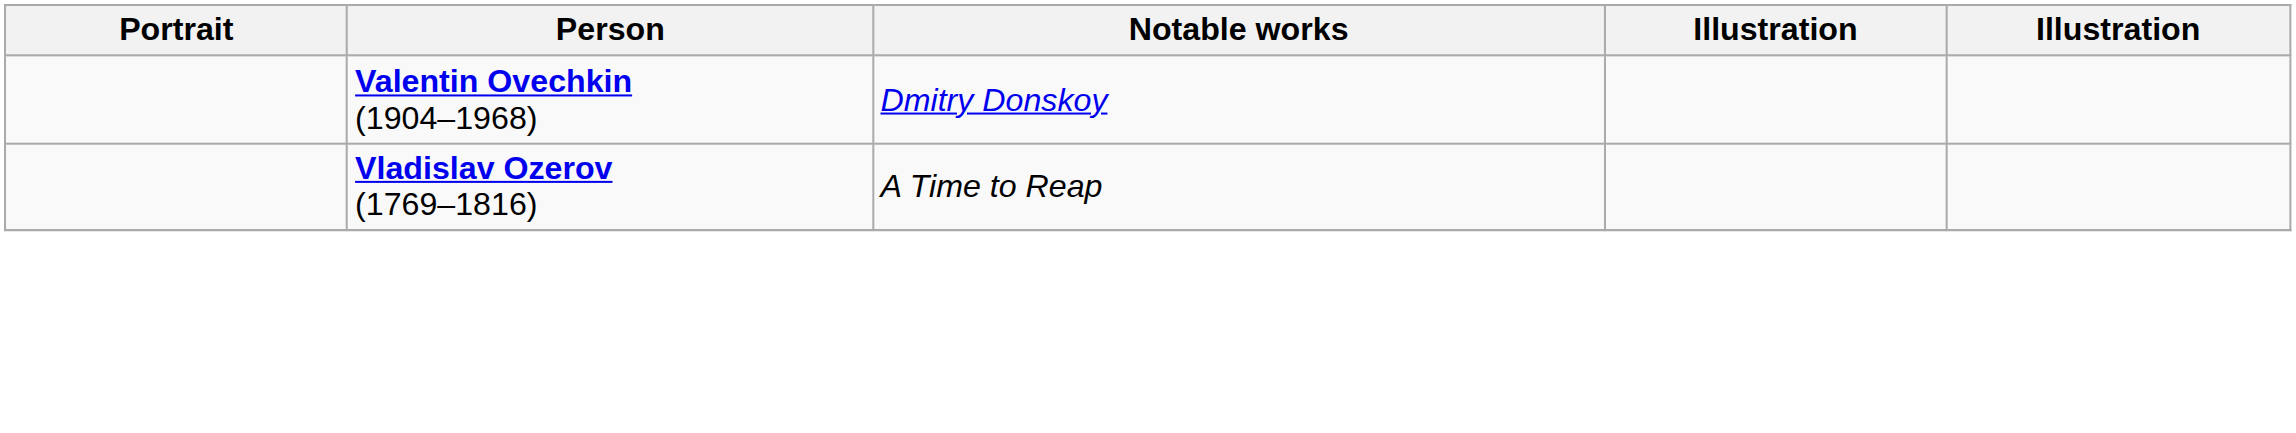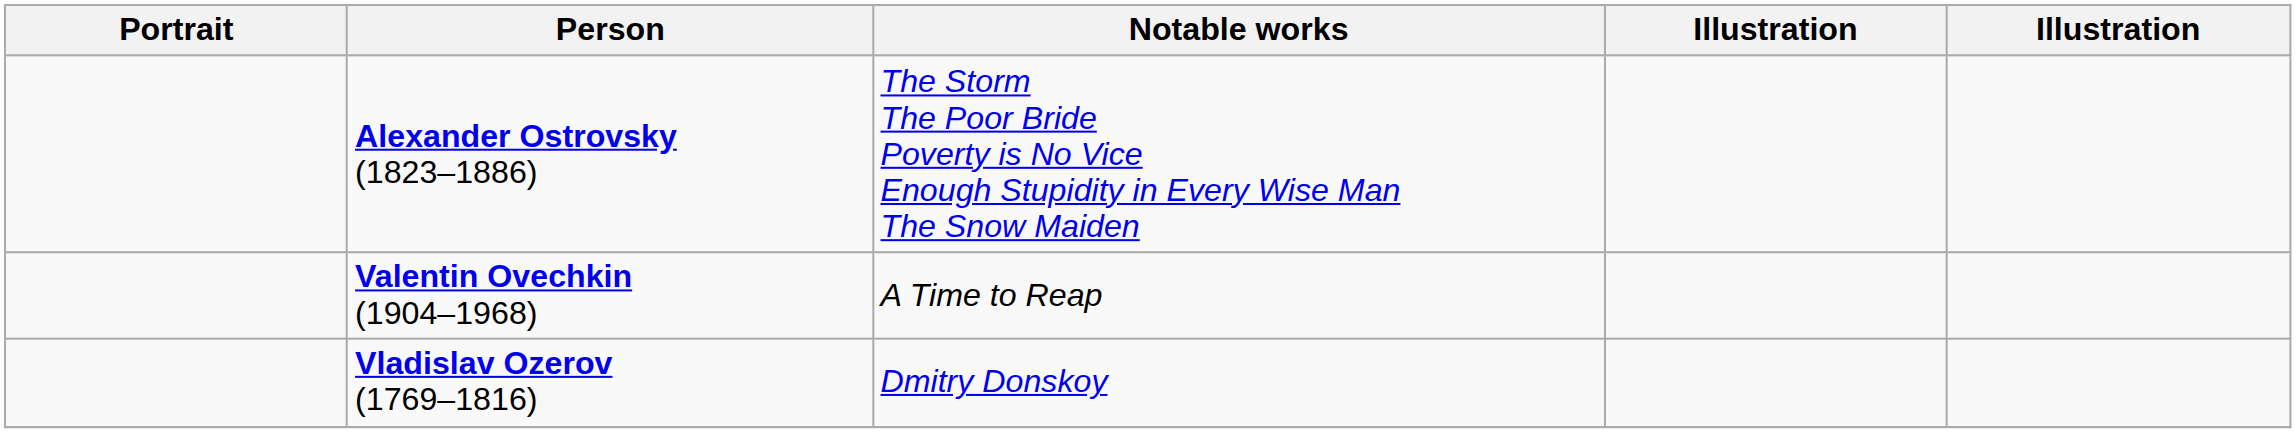 <table class="wikitable" style="width:90%;">
 <tr bgcolor="#cccccc">
 <th width=15%>Portrait</th>
 <th width=23%>Person</th>
 <th width=32%>Notable works</th>
 <th width=15%>Illustration</th>
 <th width=15%>Illustration</th>
 </tr>
 <tr>
 <td align=center></td>
+<td><strong><a href='#'>Alexander Ostrovsky</a></strong><br>(1823–1886)</td>
+<td><em><a href='#'>The Storm</a></em><br><em><a href='#'>The Poor Bride</a></em><br><em><a href='#'>Poverty is No Vice</a></em><br><em><a href='#'>Enough Stupidity in Every Wise Man</a></em><br><em><a href='#'>The Snow Maiden</a></em></td>
+<td align=center></td>
+<td align=center></td>
+</tr>
+<tr>
+<td align=center></td>
 <td><strong><a href='#'>Valentin Ovechkin</a></strong><br>(1904–1968)</td>
-<td><em><a href='#'>Dmitry Donskoy</a></em></td>
+<td><em>A Time to Reap</em></td>
 <td align=center></td>
 <td align=center></td>
 </tr>
 <tr>
 <td align=center></td>
 <td><strong><a href='#'>Vladislav Ozerov</a></strong><br>(1769–1816)</td>
-<td><em>A Time to Reap</em></td>
+<td><em><a href='#'>Dmitry Donskoy</a></em></td>
 <td align=center></td>
 <td align=center></td>
 </tr>
 <tr>
 </tr>
 </table>
